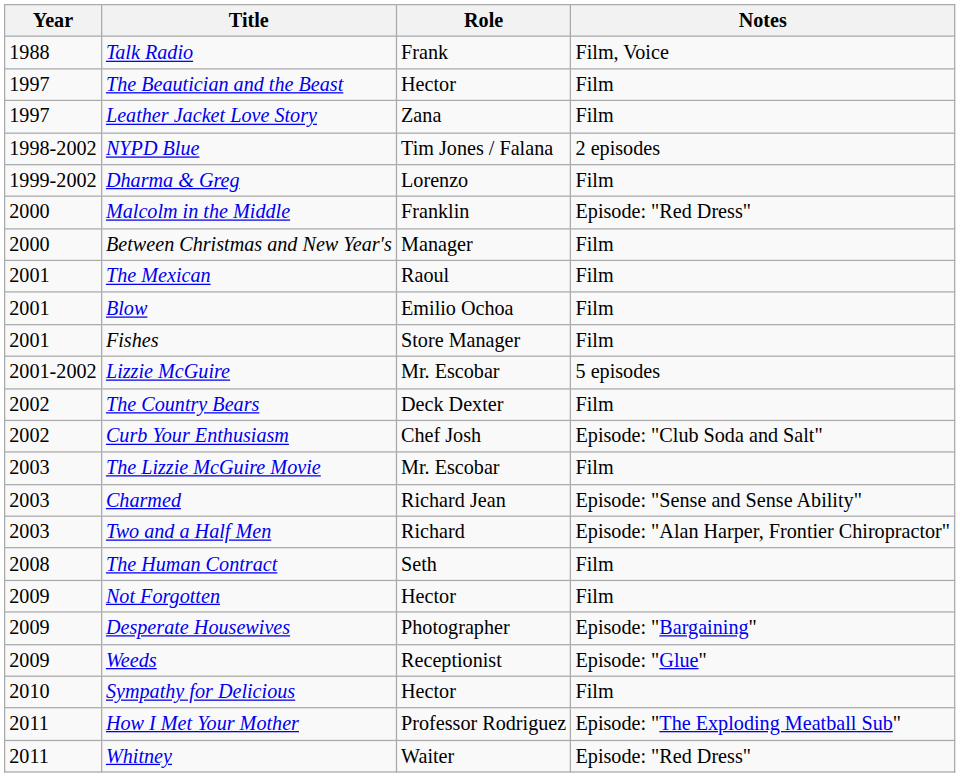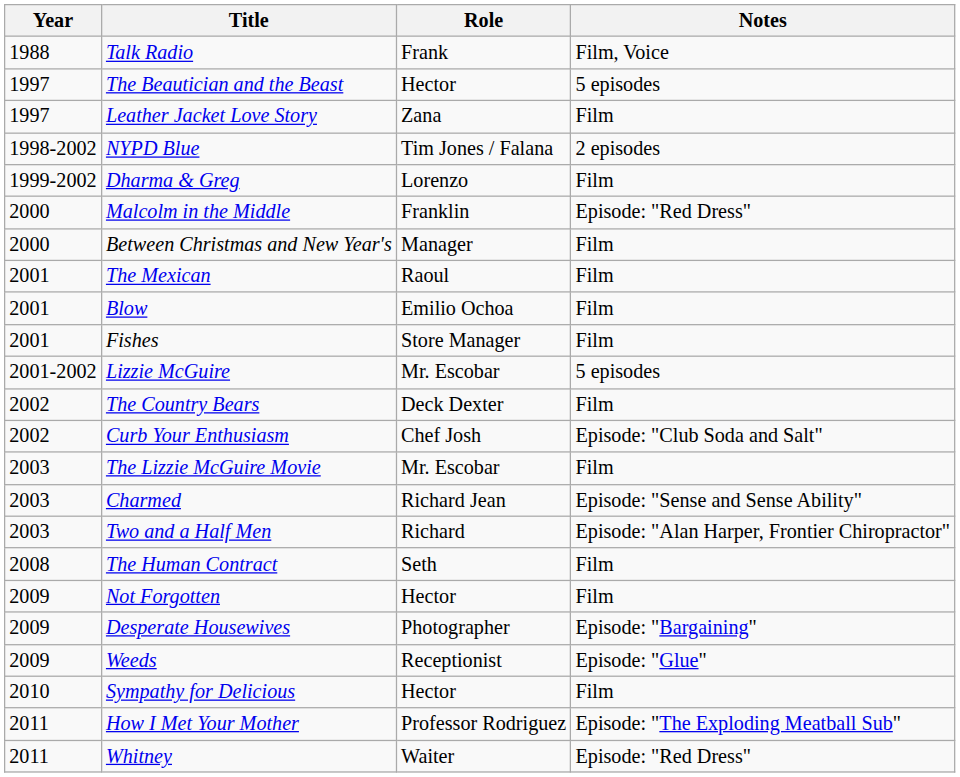 <table class="wikitable sortable">
 <tr>
 <th>Year</th>
 <th>Title</th>
 <th>Role</th>
 <th class="unsortable">Notes</th>
 </tr>
 <tr>
 <td>1988</td>
 <td><em><a href='#'>Talk Radio</a></em></td>
 <td>Frank</td>
 <td>Film, Voice</td>
 </tr>
 <tr>
 <td>1997</td>
 <td><em><a href='#'>The Beautician and the Beast</a></em></td>
 <td>Hector</td>
-<td>Film</td>
+<td>5 episodes</td>
 </tr>
 <tr>
 <td>1997</td>
 <td><em><a href='#'>Leather Jacket Love Story</a></em></td>
 <td>Zana</td>
 <td>Film</td>
 </tr>
 <tr>
 <td>1998-2002</td>
 <td><em><a href='#'>NYPD Blue</a></em></td>
 <td>Tim Jones / Falana</td>
 <td>2 episodes</td>
 </tr>
 <tr>
 <td>1999-2002</td>
 <td><em><a href='#'>Dharma & Greg</a></em></td>
 <td>Lorenzo</td>
 <td>Film</td>
 </tr>
 <tr>
 <td>2000</td>
 <td><em><a href='#'>Malcolm in the Middle</a></em></td>
 <td>Franklin</td>
 <td>Episode: "Red Dress"</td>
 </tr>
 <tr>
 <td>2000</td>
 <td><em>Between Christmas and New Year's</em></td>
 <td>Manager</td>
 <td>Film</td>
 </tr>
 <tr>
 <td>2001</td>
 <td><em><a href='#'>The Mexican</a></em></td>
 <td>Raoul</td>
 <td>Film</td>
 </tr>
 <tr>
 <td>2001</td>
 <td><em><a href='#'>Blow</a></em></td>
 <td>Emilio Ochoa</td>
 <td>Film</td>
 </tr>
 <tr>
 <td>2001</td>
 <td><em>Fishes</em></td>
 <td>Store Manager</td>
 <td>Film</td>
 </tr>
 <tr>
 <td>2001-2002</td>
 <td><em><a href='#'>Lizzie McGuire</a></em></td>
 <td>Mr. Escobar</td>
 <td>5 episodes</td>
 </tr>
 <tr>
 <td>2002</td>
 <td><em><a href='#'>The Country Bears</a></em></td>
 <td>Deck Dexter</td>
 <td>Film</td>
 </tr>
 <tr>
 <td>2002</td>
 <td><em><a href='#'>Curb Your Enthusiasm</a></em></td>
 <td>Chef Josh</td>
 <td>Episode: "Club Soda and Salt"</td>
 </tr>
 <tr>
 <td>2003</td>
 <td><em><a href='#'>The Lizzie McGuire Movie</a></em></td>
 <td>Mr. Escobar</td>
 <td>Film</td>
 </tr>
 <tr>
 <td>2003</td>
 <td><em><a href='#'>Charmed</a></em></td>
 <td>Richard Jean</td>
 <td>Episode: "Sense and Sense Ability"</td>
 </tr>
 <tr>
 <td>2003</td>
 <td><em><a href='#'>Two and a Half Men</a></em></td>
 <td>Richard</td>
 <td>Episode: "Alan Harper, Frontier Chiropractor"</td>
 </tr>
 <tr>
 <td>2008</td>
 <td><em><a href='#'>The Human Contract</a></em></td>
 <td>Seth</td>
 <td>Film</td>
 </tr>
 <tr>
 <td>2009</td>
 <td><em><a href='#'>Not Forgotten</a></em></td>
 <td>Hector</td>
 <td>Film</td>
 </tr>
 <tr>
 <td>2009</td>
 <td><em><a href='#'>Desperate Housewives</a></em></td>
 <td>Photographer</td>
 <td>Episode: "<a href='#'>Bargaining</a>"</td>
 </tr>
 <tr>
 <td>2009</td>
 <td><em><a href='#'>Weeds</a></em></td>
 <td>Receptionist</td>
 <td>Episode: "<a href='#'>Glue</a>"</td>
 </tr>
 <tr>
 <td>2010</td>
 <td><em><a href='#'>Sympathy for Delicious</a></em></td>
 <td>Hector</td>
 <td>Film</td>
 </tr>
 <tr>
 <td>2011</td>
 <td><em><a href='#'>How I Met Your Mother</a></em></td>
 <td>Professor Rodriguez</td>
 <td>Episode: "<a href='#'>The Exploding Meatball Sub</a>"</td>
 </tr>
 <tr>
 <td>2011</td>
 <td><em><a href='#'>Whitney</a></em></td>
 <td>Waiter</td>
 <td>Episode: "Red Dress"</td>
 </tr>
 </table>
